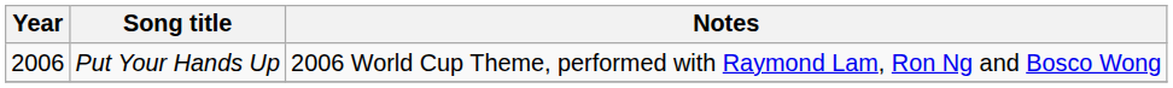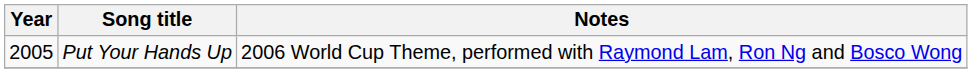 <table class="wikitable sortable">
 <tr>
 <th>Year</th>
 <th>Song title</th>
 <th class="unsortable">Notes</th>
 </tr>
 <tr>
-<td>2006</td>
+<td>2005</td>
 <td><em>Put Your Hands Up</em></td>
 <td>2006 World Cup Theme, performed with <a href='#'>Raymond Lam</a>, <a href='#'>Ron Ng</a> and <a href='#'>Bosco Wong</a></td>
 </tr>
 <tr>
 </tr>
 </table>
